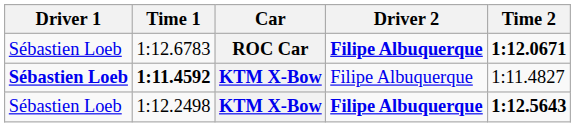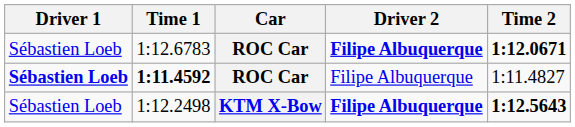 <table class="wikitable">
 <tr>
 <th>Driver 1</th>
 <th>Time 1</th>
 <th>Car</th>
 <th>Driver 2</th>
 <th>Time 2</th>
 </tr>
 <tr>
 <td> <a href='#'>Sébastien Loeb</a></td>
 <td>1:12.6783</td>
 <th>ROC Car</th>
 <td> <strong><a href='#'>Filipe Albuquerque</a></strong></td>
 <td><strong>1:12.0671</strong></td>
 </tr>
 <tr>
 <td> <strong><a href='#'>Sébastien Loeb</a></strong></td>
 <td><strong>1:11.4592</strong></td>
-<th><a href='#'>KTM X-Bow</a></th>
+<th>ROC Car</th>
 <td> <a href='#'>Filipe Albuquerque</a></td>
 <td>1:11.4827</td>
 </tr>
 <tr>
 <td> <a href='#'>Sébastien Loeb</a></td>
 <td>1:12.2498</td>
 <th><a href='#'>KTM X-Bow</a></th>
 <td> <strong><a href='#'>Filipe Albuquerque</a></strong></td>
 <td><strong>1:12.5643</strong></td>
 </tr>
 </table>
